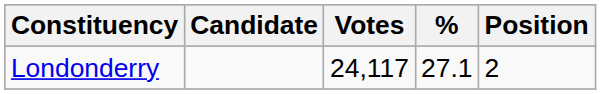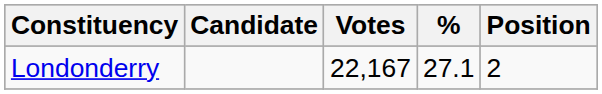 <table class="wikitable sortable">
 <tr>
 <th>Constituency</th>
 <th>Candidate</th>
 <th>Votes</th>
 <th>%</th>
 <th>Position</th>
 </tr>
 <tr>
 <td><a href='#'>Londonderry</a></td>
 <td></td>
-<td>24,117</td>
+<td>22,167</td>
 <td>27.1</td>
 <td>2</td>
 </tr>
 </table>
